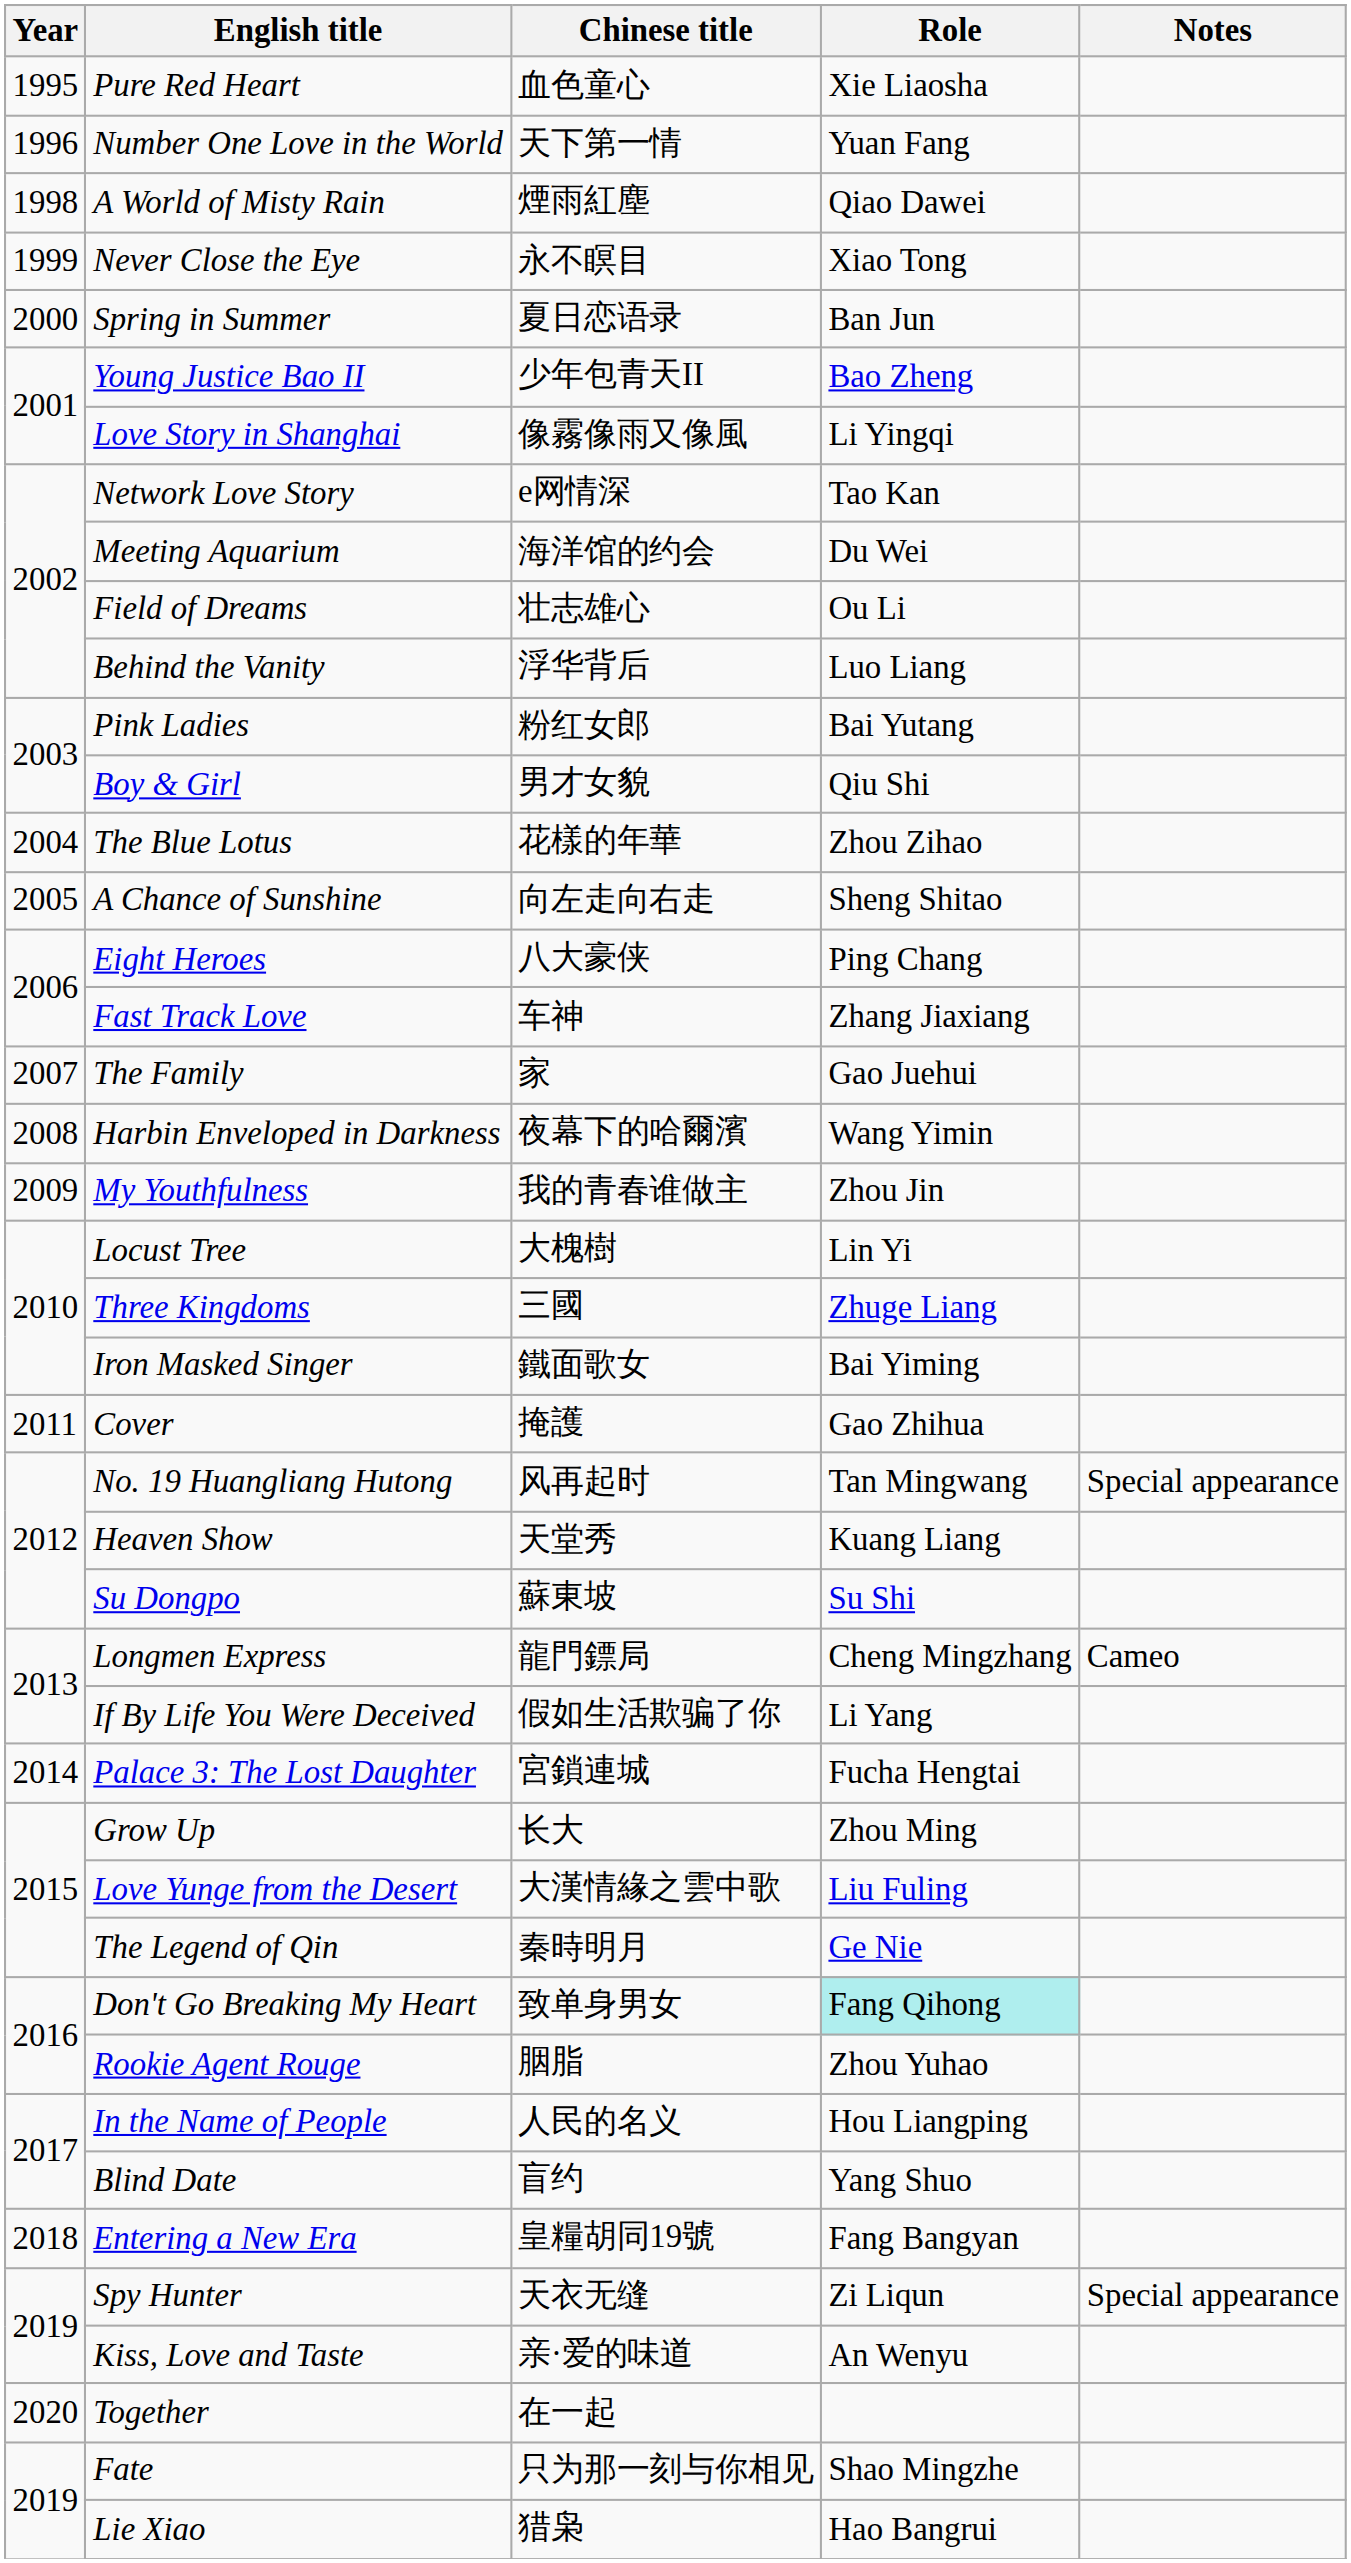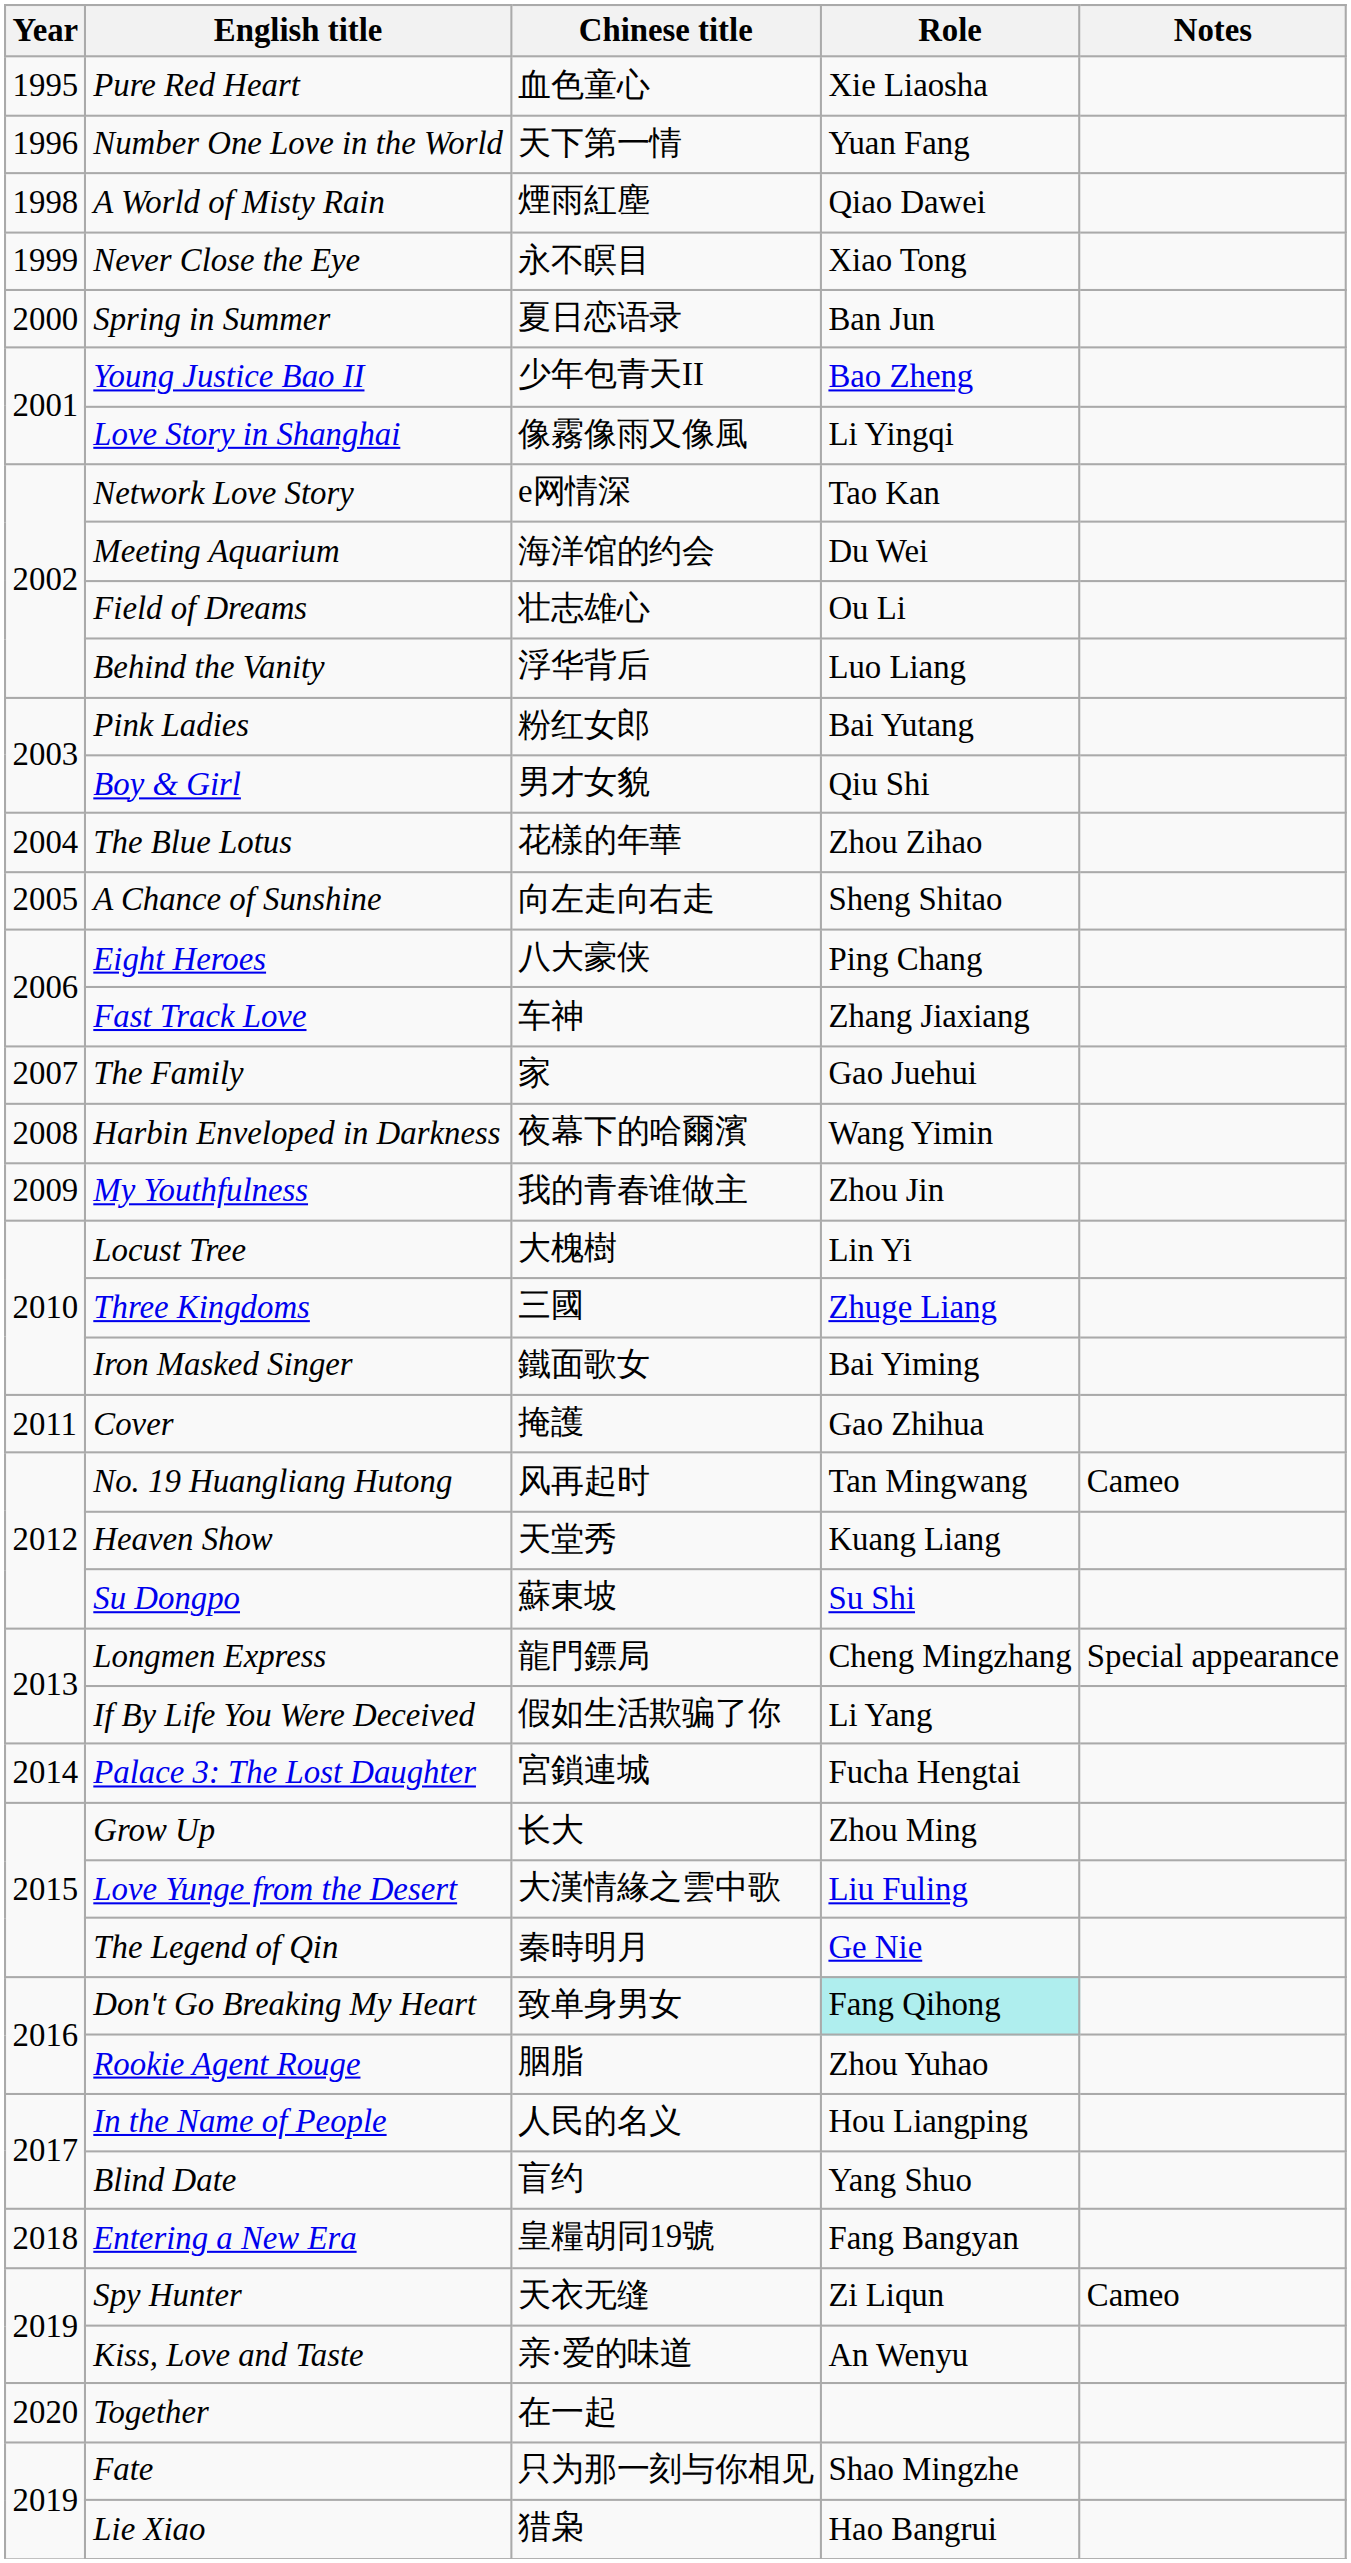 <table class="wikitable sortable">
 <tr>
 <th>Year</th>
 <th>English title</th>
 <th>Chinese title</th>
 <th>Role</th>
 <th class="unsortable">Notes</th>
 </tr>
 <tr>
 <td>1995</td>
 <td><em>Pure Red Heart</em></td>
 <td>血色童心</td>
 <td>Xie Liaosha</td>
 <td></td>
 </tr>
 <tr>
 <td>1996</td>
 <td><em>Number One Love in the World</em></td>
 <td>天下第一情</td>
 <td>Yuan Fang</td>
 <td></td>
 </tr>
 <tr>
 <td>1998</td>
 <td><em>A World of Misty Rain</em></td>
 <td>煙雨紅塵</td>
 <td>Qiao Dawei</td>
 <td></td>
 </tr>
 <tr>
 <td>1999</td>
 <td><em>Never Close the Eye</em></td>
 <td>永不瞑目</td>
 <td>Xiao Tong</td>
 <td></td>
 </tr>
 <tr>
 <td rowspan=1>2000</td>
 <td><em>Spring in Summer</em></td>
 <td>夏日恋语录</td>
 <td>Ban Jun</td>
 <td></td>
 </tr>
 <tr>
 <td rowspan=2>2001</td>
 <td><em><a href='#'>Young Justice Bao II</a></em></td>
 <td>少年包青天II</td>
 <td><a href='#'>Bao Zheng</a></td>
 <td></td>
 </tr>
 <tr>
 <td><em><a href='#'>Love Story in Shanghai</a></em></td>
 <td>像霧像雨又像風</td>
 <td>Li Yingqi</td>
 <td></td>
 </tr>
 <tr>
 <td rowspan=4>2002</td>
 <td><em>Network Love Story</em></td>
 <td>e网情深</td>
 <td>Tao Kan</td>
 <td></td>
 </tr>
 <tr>
 <td><em>Meeting Aquarium</em></td>
 <td>海洋馆的约会</td>
 <td>Du Wei</td>
 <td></td>
 </tr>
 <tr>
 <td><em>Field of Dreams</em></td>
 <td>壮志雄心</td>
 <td>Ou Li</td>
 <td></td>
 </tr>
 <tr>
 <td><em>Behind the Vanity</em></td>
 <td>浮华背后</td>
 <td>Luo Liang</td>
 <td></td>
 </tr>
 <tr>
 <td rowspan=2>2003</td>
 <td><em>Pink Ladies</em></td>
 <td>粉红女郎</td>
 <td>Bai Yutang</td>
 <td></td>
 </tr>
 <tr>
 <td><em><a href='#'>Boy & Girl</a></em></td>
 <td>男才女貌</td>
 <td>Qiu Shi</td>
 <td></td>
 </tr>
 <tr>
 <td>2004</td>
 <td><em>The Blue Lotus</em></td>
 <td>花樣的年華</td>
 <td>Zhou Zihao</td>
 <td></td>
 </tr>
 <tr>
 <td>2005</td>
 <td><em>A Chance of Sunshine</em></td>
 <td>向左走向右走</td>
 <td>Sheng Shitao</td>
 <td></td>
 </tr>
 <tr>
 <td rowspan=2>2006</td>
 <td><em><a href='#'>Eight Heroes</a></em></td>
 <td>八大豪侠</td>
 <td>Ping Chang</td>
 <td></td>
 </tr>
 <tr>
 <td><em><a href='#'>Fast Track Love</a></em></td>
 <td>车神</td>
 <td>Zhang Jiaxiang</td>
 <td></td>
 </tr>
 <tr>
 <td>2007</td>
 <td><em>The Family</em></td>
 <td>家</td>
 <td>Gao Juehui</td>
 <td></td>
 </tr>
 <tr>
 <td>2008</td>
 <td><em>Harbin Enveloped in Darkness</em></td>
 <td>夜幕下的哈爾濱</td>
 <td>Wang Yimin</td>
 <td></td>
 </tr>
 <tr>
 <td>2009</td>
 <td><em><a href='#'>My Youthfulness</a></em></td>
 <td>我的青春谁做主</td>
 <td>Zhou Jin</td>
 <td></td>
 </tr>
 <tr>
 <td rowspan=3>2010</td>
 <td><em>Locust Tree</em></td>
 <td>大槐樹</td>
 <td>Lin Yi</td>
 <td></td>
 </tr>
 <tr>
 <td><em><a href='#'>Three Kingdoms</a></em></td>
 <td>三國</td>
 <td><a href='#'>Zhuge Liang</a></td>
 <td></td>
 </tr>
 <tr>
 <td><em>Iron Masked Singer</em></td>
 <td>鐵面歌女</td>
 <td>Bai Yiming</td>
 <td></td>
 </tr>
 <tr>
 <td>2011</td>
 <td><em>Cover</em></td>
 <td>掩護</td>
 <td>Gao Zhihua</td>
 <td></td>
 </tr>
 <tr>
 <td rowspan=3>2012</td>
 <td><em>No. 19 Huangliang Hutong</em></td>
 <td>风再起时</td>
 <td>Tan Mingwang</td>
-<td>Special appearance</td>
+<td>Cameo</td>
 </tr>
 <tr>
 <td><em>Heaven Show</em></td>
 <td>天堂秀</td>
 <td>Kuang Liang</td>
 <td></td>
 </tr>
 <tr>
 <td><em><a href='#'>Su Dongpo</a></em></td>
 <td>蘇東坡</td>
 <td><a href='#'>Su Shi</a></td>
 <td></td>
 </tr>
 <tr>
 <td rowspan=2>2013</td>
 <td><em>Longmen Express</em></td>
 <td>龍門鏢局</td>
 <td>Cheng Mingzhang</td>
-<td>Cameo</td>
+<td>Special appearance</td>
 </tr>
 <tr>
 <td><em>If By Life You Were Deceived</em></td>
 <td>假如生活欺骗了你</td>
 <td>Li Yang</td>
 <td></td>
 </tr>
 <tr>
 <td>2014</td>
 <td><em><a href='#'>Palace 3: The Lost Daughter</a></em></td>
 <td>宮鎖連城</td>
 <td>Fucha Hengtai</td>
 <td></td>
 </tr>
 <tr>
 <td rowspan=3>2015</td>
 <td><em>Grow Up</em></td>
 <td>长大</td>
 <td>Zhou Ming</td>
 <td></td>
 </tr>
 <tr>
 <td><em><a href='#'>Love Yunge from the Desert</a></em></td>
 <td>大漢情緣之雲中歌</td>
 <td><a href='#'>Liu Fuling</a></td>
 <td></td>
 </tr>
 <tr>
 <td><em>The Legend of Qin</em></td>
 <td>秦時明月</td>
 <td><a href='#'>Ge Nie</a></td>
 <td></td>
 </tr>
 <tr>
 <td rowspan=2>2016</td>
 <td><em>Don't Go Breaking My Heart</em></td>
 <td>致单身男女</td>
 <td style="background: paleturquoise;">Fang Qihong</td>
 <td></td>
 </tr>
 <tr>
 <td><em><a href='#'>Rookie Agent Rouge</a></em></td>
 <td>胭脂</td>
 <td>Zhou Yuhao</td>
 <td></td>
 </tr>
 <tr>
 <td rowspan=2>2017</td>
 <td><em><a href='#'>In the Name of People</a></em></td>
 <td>人民的名义</td>
 <td>Hou Liangping</td>
 <td></td>
 </tr>
 <tr>
 <td><em>Blind Date</em></td>
 <td>盲约</td>
 <td>Yang Shuo</td>
 <td></td>
 </tr>
 <tr>
 <td>2018</td>
 <td><em><a href='#'>Entering a New Era</a></em></td>
 <td>皇糧胡同19號</td>
 <td>Fang Bangyan</td>
 <td></td>
 </tr>
 <tr>
 <td rowspan=2>2019</td>
 <td><em>Spy Hunter</em></td>
 <td>天衣无缝</td>
 <td>Zi Liqun</td>
-<td>Special appearance</td>
+<td>Cameo</td>
 </tr>
 <tr>
 <td><em>Kiss, Love and Taste</em></td>
 <td>亲·爱的味道</td>
 <td>An Wenyu</td>
 <td></td>
 </tr>
 <tr>
 <td>2020</td>
 <td><em>Together</em></td>
 <td>在一起</td>
 <td></td>
 <td></td>
 </tr>
 <tr>
 <td rowspan=4>2019</td>
 <td><em>Fate</em></td>
 <td>只为那一刻与你相见</td>
 <td>Shao Mingzhe</td>
 <td></td>
 </tr>
 <tr>
 <td><em>Lie Xiao</em></td>
 <td>猎枭</td>
 <td>Hao Bangrui</td>
 <td></td>
 </tr>
 <tr>
 </tr>
 </table>
